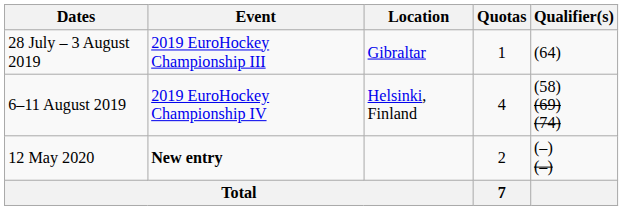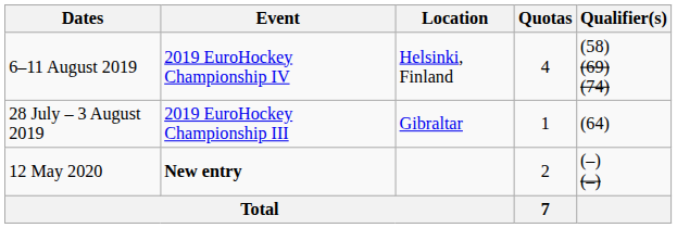 <table class="wikitable">
 <tr>
 <th>Dates</th>
 <th>Event</th>
 <th>Location</th>
 <th>Quotas</th>
 <th>Qualifier(s)</th>
 </tr>
 <tr>
+<td>6–11 August 2019</td>
+<td><a href='#'>2019 EuroHockey Championship IV</a></td>
+<td><a href='#'>Helsinki</a>, Finland</td>
+<td align=center>4</td>
+<td> (58)<br><s> (69)</s><br><s> (74)</s><br><s></s></td>
+</tr>
+<tr>
 <td>28 July – 3 August 2019</td>
 <td><a href='#'>2019 EuroHockey Championship III</a></td>
 <td><a href='#'>Gibraltar</a></td>
 <td align=center>1</td>
 <td> (64)</td>
-</tr>
-<tr>
-<td>6–11 August 2019</td>
-<td><a href='#'>2019 EuroHockey Championship IV</a></td>
-<td><a href='#'>Helsinki</a>, Finland</td>
-<td align=center>4</td>
-<td> (58)<br><s> (69)</s><br><s> (74)</s><br><s></s></td>
 </tr>
 <tr>
 <td>12 May 2020</td>
 <td><strong>New entry</strong></td>
 <td></td>
 <td align=center>2</td>
 <td> (–)<br><s> (–)</s></td>
 </tr>
 <tr>
 <th colspan=3>Total</th>
 <th>7</th>
 <th></th>
 </tr>
 </table>
